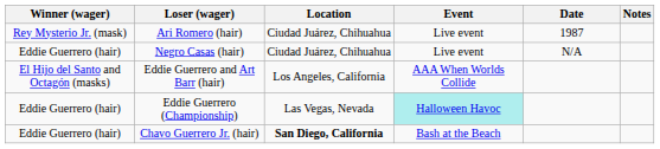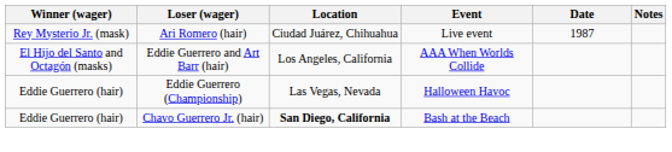 <table class="wikitable sortable" width=100%  style="text-align: center">
 <tr>
 <th width=20% scope="col">Winner (wager)</th>
 <th width=20% scope="col">Loser (wager)</th>
 <th width=20% scope="col">Location</th>
 <th width=20% scope="col">Event</th>
 <th width=15% scope="col">Date</th>
 <th class="unsortable" width=5% scope="col">Notes</th>
 </tr>
 <tr>
 <td><a href='#'>Rey Mysterio Jr.</a> (mask)</td>
 <td><a href='#'>Ari Romero</a> (hair)</td>
 <td>Ciudad Juárez, Chihuahua</td>
 <td>Live event</td>
 <td>1987</td>
 <td></td>
 </tr>
 <tr>
-<td>Eddie Guerrero (hair)</td>
-<td><a href='#'>Negro Casas</a> (hair)</td>
-<td>Ciudad Juárez, Chihuahua</td>
-<td>Live event</td>
-<td>N/A</td>
-<td></td>
-</tr>
-<tr>
 <td><a href='#'>El Hijo del Santo</a> and <a href='#'>Octagón</a> (masks)</td>
 <td>Eddie Guerrero and <a href='#'>Art Barr</a> (hair)</td>
 <td>Los Angeles, California</td>
 <td><a href='#'>AAA When Worlds Collide</a></td>
 <td></td>
 <td></td>
 </tr>
 <tr>
 <td>Eddie Guerrero (hair)</td>
 <td>Eddie Guerrero (<a href='#'>Championship</a>)</td>
 <td>Las Vegas, Nevada</td>
-<td style="background: paleturquoise;"><a href='#'>Halloween Havoc</a></td>
+<td><a href='#'>Halloween Havoc</a></td>
 <td></td>
 <td></td>
 </tr>
 <tr>
 <td>Eddie Guerrero (hair)</td>
 <td><a href='#'>Chavo Guerrero Jr.</a> (hair)</td>
 <td><strong>San Diego, California</strong></td>
 <td><a href='#'>Bash at the Beach</a></td>
 <td></td>
 <td></td>
 </tr>
 </table>
